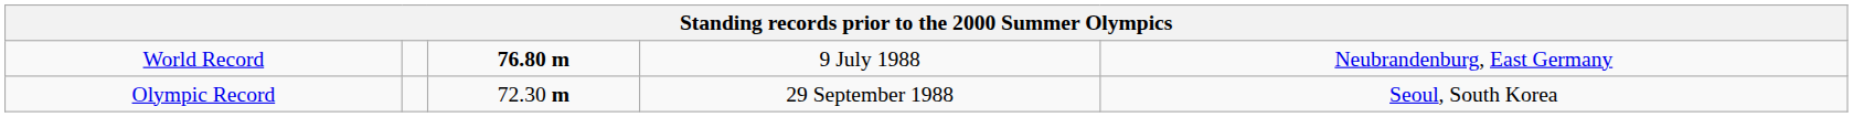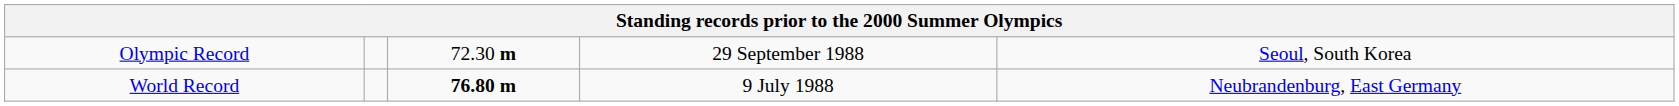 <table class="wikitable" style=" text-align:center; font-size:110%;" width="95%">
 <tr>
 <th colspan="5">Standing records prior to the 2000 Summer Olympics</th>
+</tr>
+<tr>
+<td><a href='#'>Olympic Record</a></td>
+<td></td>
+<td>72.30  <strong>m </strong></td>
+<td>29 September 1988</td>
+<td> <a href='#'>Seoul</a>, South Korea</td>
 </tr>
 <tr>
 <td><a href='#'>World Record</a></td>
 <td></td>
 <td><strong>76.80 m </strong></td>
 <td>9 July 1988</td>
 <td> <a href='#'>Neubrandenburg</a>, <a href='#'>East Germany</a></td>
 </tr>
-<tr>
-<td><a href='#'>Olympic Record</a></td>
-<td></td>
-<td>72.30  <strong>m </strong></td>
-<td>29 September 1988</td>
-<td> <a href='#'>Seoul</a>, South Korea</td>
-</tr>
 </table>
